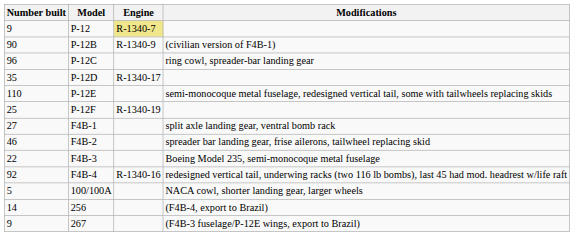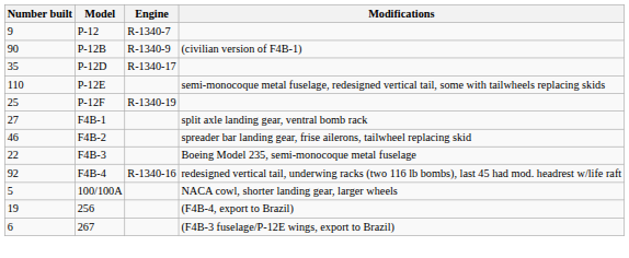 <table class="wikitable sortable">
 <tr>
 <th>Number built</th>
 <th>Model</th>
 <th>Engine</th>
 <th>Modifications</th>
 </tr>
 <tr>
 <td>9</td>
 <td>P-12</td>
-<td style="background: khaki;">R-1340-7</td>
+<td>R-1340-7</td>
 <td></td>
 </tr>
 <tr>
 <td>90</td>
 <td>P-12B</td>
 <td>R-1340-9</td>
 <td>(civilian version of F4B-1)</td>
-</tr>
-<tr>
-<td>96</td>
-<td>P-12C</td>
-<td></td>
-<td>ring cowl, spreader-bar landing gear</td>
 </tr>
 <tr>
 <td>35</td>
 <td>P-12D</td>
 <td>R-1340-17</td>
 <td></td>
 </tr>
 <tr>
 <td>110</td>
 <td>P-12E</td>
 <td></td>
 <td>semi-monocoque metal fuselage, redesigned vertical tail, some with tailwheels replacing skids</td>
 </tr>
 <tr>
 <td>25</td>
 <td>P-12F</td>
 <td>R-1340-19</td>
 <td></td>
 </tr>
 <tr>
 <td>27</td>
 <td>F4B-1</td>
 <td></td>
 <td>split axle landing gear, ventral bomb rack</td>
 </tr>
 <tr>
 <td>46</td>
 <td>F4B-2</td>
 <td></td>
 <td>spreader bar landing gear, frise ailerons, tailwheel replacing skid</td>
 </tr>
 <tr>
 <td>22</td>
 <td>F4B-3</td>
 <td></td>
 <td>Boeing Model 235, semi-monocoque metal fuselage</td>
 </tr>
 <tr>
 <td>92</td>
 <td>F4B-4</td>
 <td>R-1340-16</td>
 <td>redesigned vertical tail, underwing racks (two 116 lb bombs), last 45 had mod. headrest w/life raft</td>
 </tr>
 <tr>
 <td>5</td>
 <td>100/100A</td>
 <td></td>
 <td>NACA cowl, shorter landing gear, larger wheels</td>
 </tr>
 <tr>
-<td>14</td>
+<td>19</td>
 <td>256</td>
 <td></td>
 <td>(F4B-4, export to Brazil)</td>
 </tr>
 <tr>
-<td>9</td>
+<td>6</td>
 <td>267</td>
 <td></td>
 <td>(F4B-3 fuselage/P-12E wings, export to Brazil)</td>
 </tr>
 </table>
